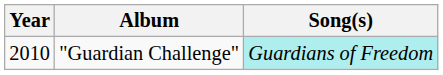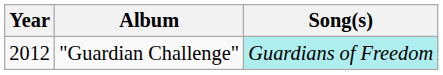 <table class="wikitable" border="1">
 <tr>
 <th>Year</th>
 <th>Album</th>
 <th>Song(s)</th>
 </tr>
 <tr>
-<td align="center">2010</td>
+<td align="center">2012</td>
 <td align="left">"Guardian Challenge"</td>
 <td align="center" style="background: paleturquoise;"><em>Guardians of Freedom</em></td>
 </tr>
 </table>
